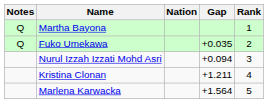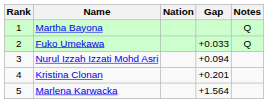 <table class="wikitable sortable" style="text-align:center">
 <tr>
-<th>Notes</th>
+<th>Rank</th>
 <th>Name</th>
 <th>Nation</th>
 <th>Gap</th>
-<th>Rank</th>
+<th>Notes</th>
 </tr>
 <tr bgcolor=ccffcc>
-<td>Q</td>
+<td>1</td>
 <td align=left><a href='#'>Martha Bayona</a></td>
 <td align=left></td>
 <td></td>
-<td>1</td>
+<td>Q</td>
 </tr>
 <tr bgcolor=ccffcc>
-<td>Q</td>
+<td>2</td>
 <td align=left><a href='#'>Fuko Umekawa</a></td>
 <td align=left></td>
-<td>+0.035</td>
-<td>2</td>
+<td>+0.033</td>
+<td>Q</td>
 </tr>
 <tr>
-<td></td>
+<td>3</td>
 <td align=left><a href='#'>Nurul Izzah Izzati Mohd Asri</a></td>
 <td align=left></td>
 <td>+0.094</td>
-<td>3</td>
+<td></td>
 </tr>
 <tr>
-<td></td>
+<td>4</td>
 <td align=left><a href='#'>Kristina Clonan</a></td>
 <td align=left></td>
-<td>+1.211</td>
-<td>4</td>
+<td>+0.201</td>
+<td></td>
 </tr>
 <tr>
-<td></td>
+<td>5</td>
 <td align=left><a href='#'>Marlena Karwacka</a></td>
 <td align=left></td>
 <td>+1.564</td>
-<td>5</td>
+<td></td>
 </tr>
 </table>
